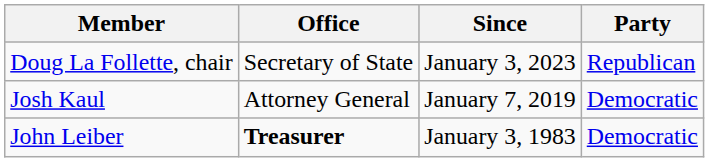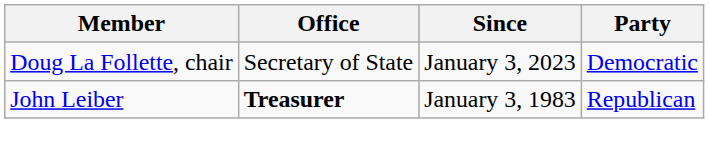 <table class=wikitable>
 <tr>
 <th>Member</th>
 <th>Office</th>
 <th>Since</th>
 <th>Party</th>
 </tr>
 <tr>
 <td><a href='#'>Doug La Follette</a>, chair</td>
 <td>Secretary of State</td>
 <td>January 3, 2023</td>
-<td><a href='#'>Republican</a></td>
-</tr>
-<tr>
-<td><a href='#'>Josh Kaul</a></td>
-<td>Attorney General</td>
-<td>January 7, 2019</td>
 <td><a href='#'>Democratic</a></td>
 </tr>
 <tr>
 <td><a href='#'>John Leiber</a></td>
 <td><strong>Treasurer</strong></td>
 <td>January 3, 1983</td>
-<td><a href='#'>Democratic</a></td>
+<td><a href='#'>Republican</a></td>
 </tr>
 </table>
